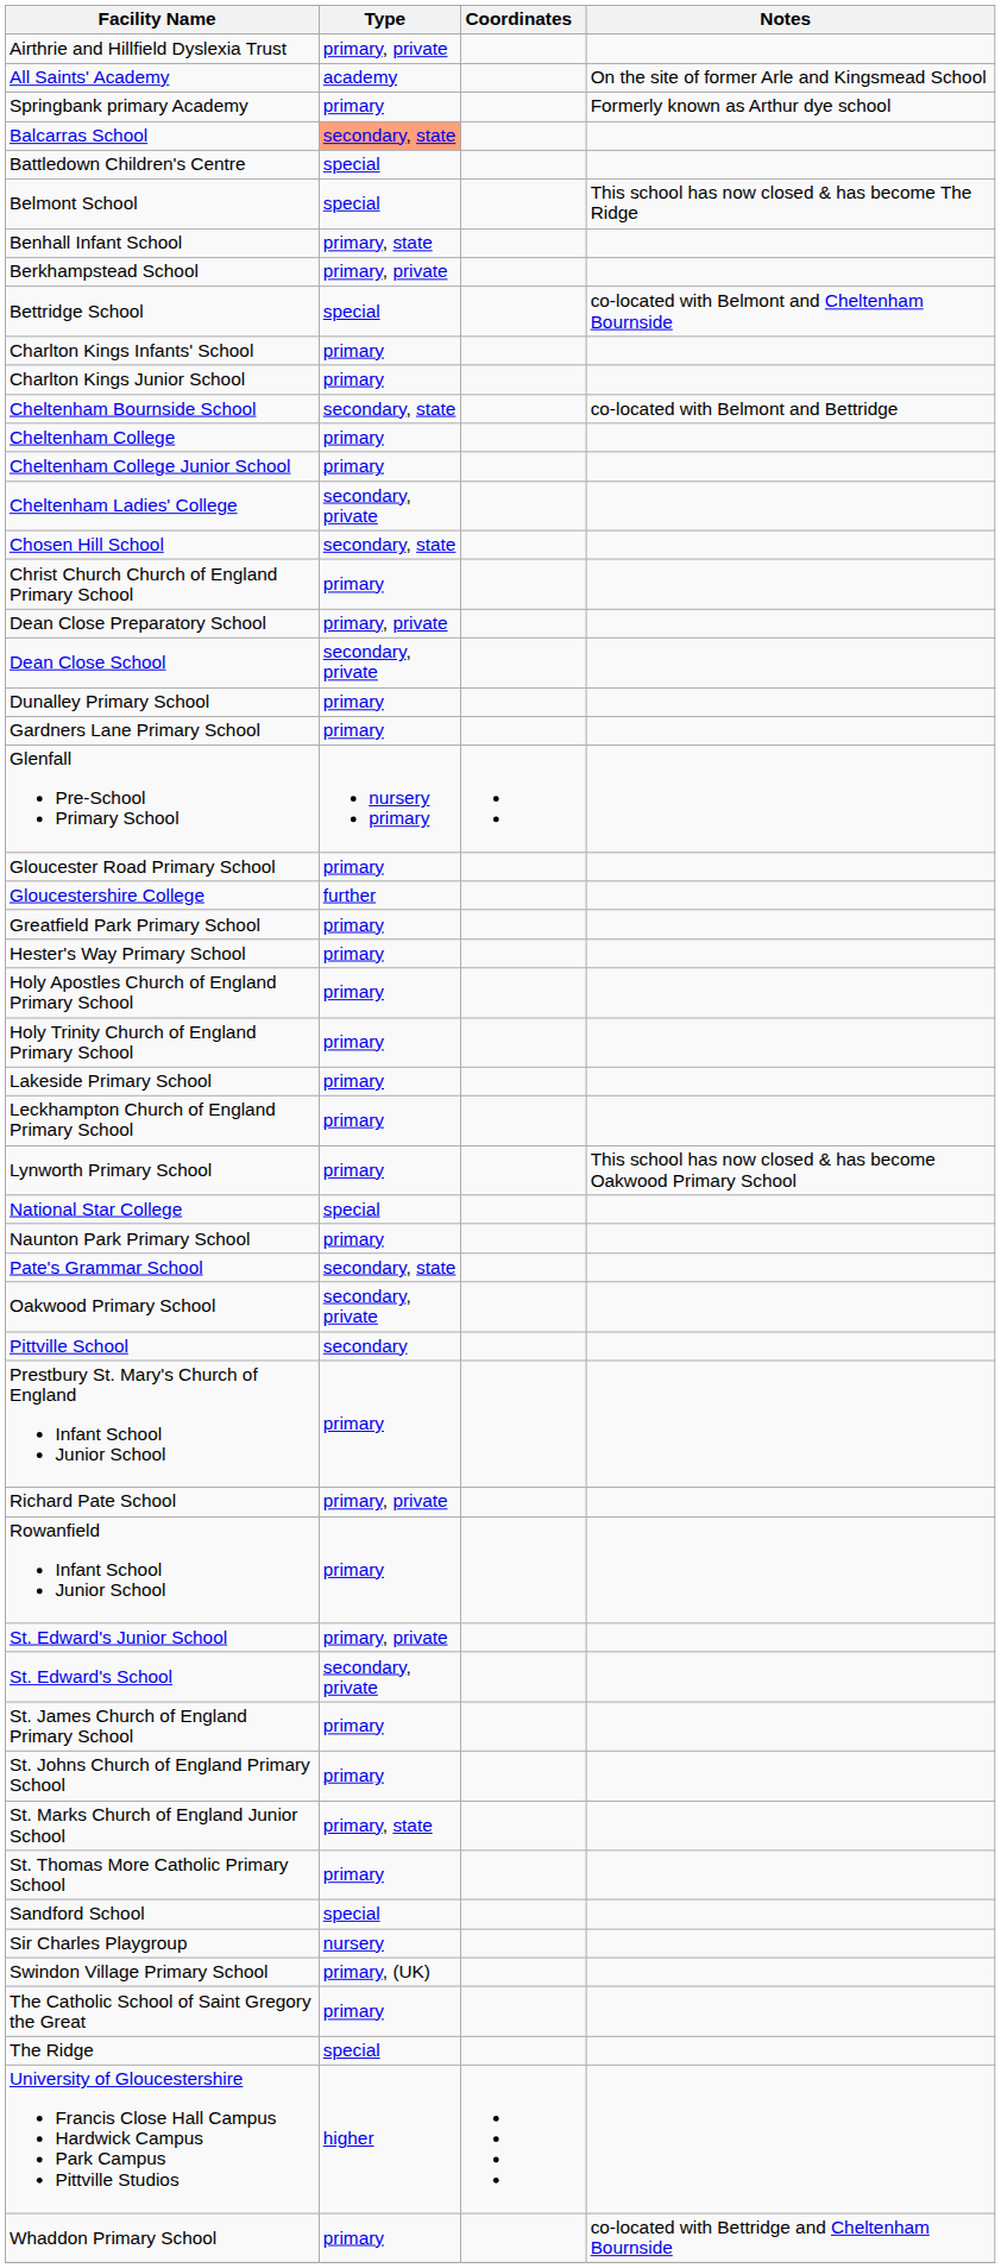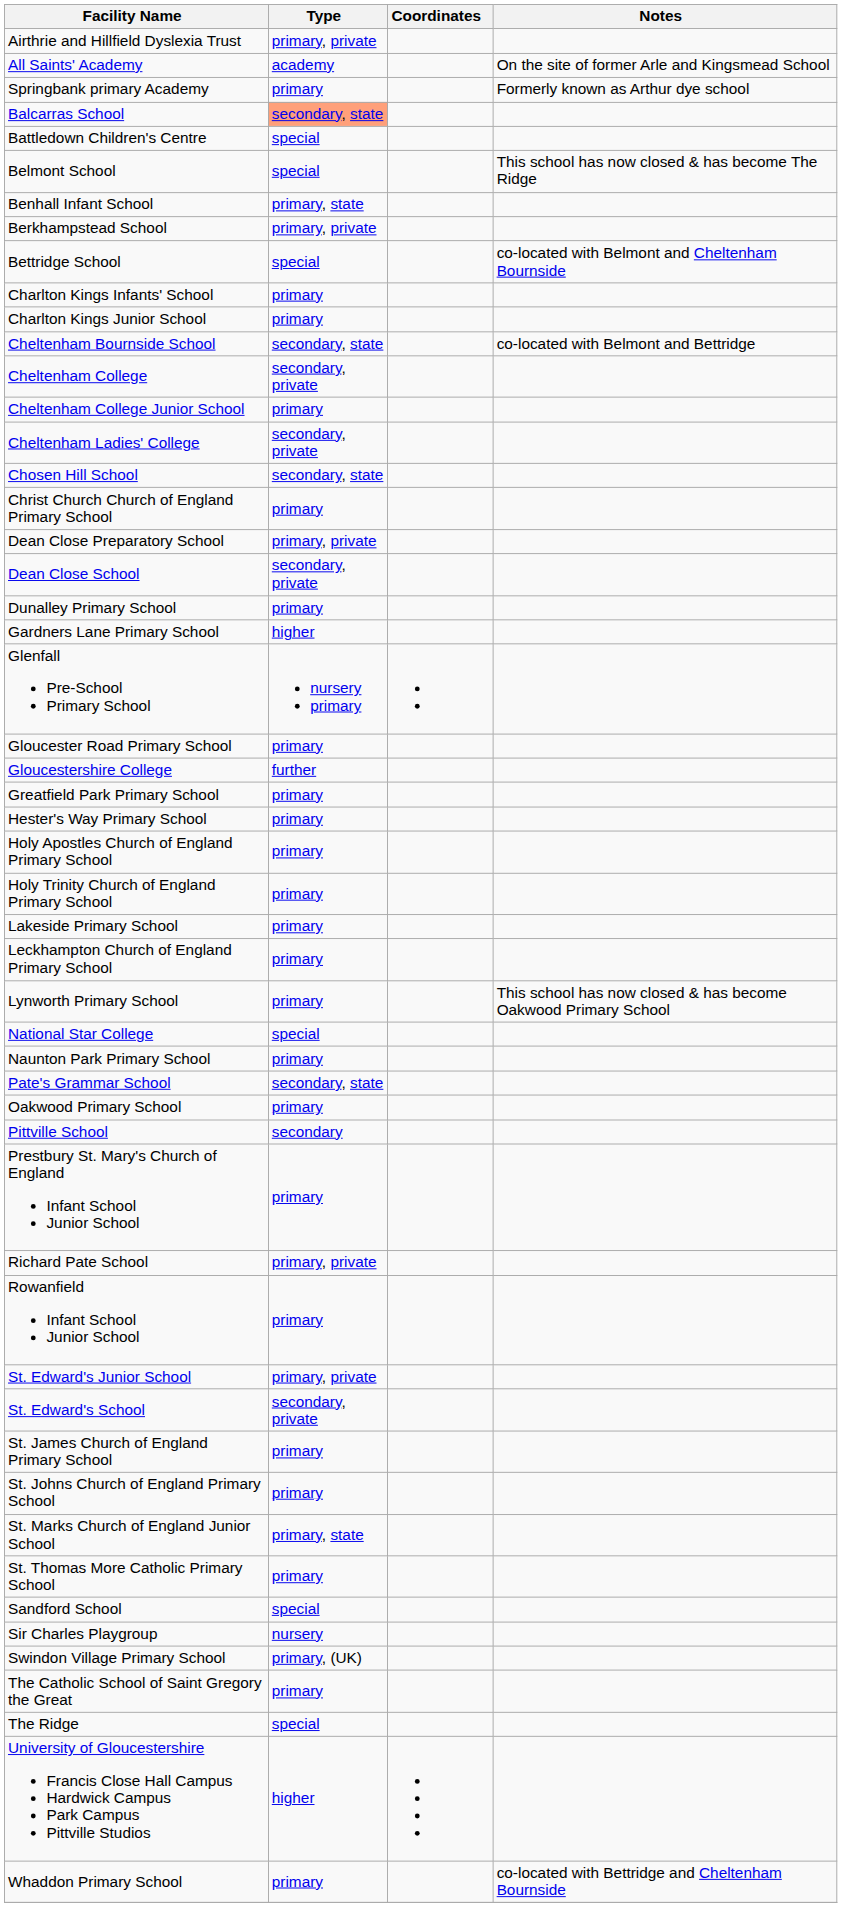 <table class="wikitable sortable" style="width:auto;">
 <tr>
 <th width="*"><strong>Facility Name</strong>  </th>
 <th width="*"><strong>Type</strong>  </th>
 <th width="*"><strong>Coordinates</strong>  </th>
 <th width="*"><strong>Notes</strong>  </th>
 </tr>
 <tr>
 <td>Airthrie and Hillfield Dyslexia Trust</td>
 <td><a href='#'>primary</a>, <a href='#'>private</a></td>
 <td></td>
 <td></td>
 </tr>
 <tr>
 <td><a href='#'>All Saints' Academy</a></td>
 <td><a href='#'>academy</a></td>
 <td></td>
 <td>On the site of former Arle and Kingsmead School</td>
 </tr>
 <tr>
 <td>Springbank primary Academy</td>
 <td><a href='#'>primary</a></td>
 <td></td>
 <td>Formerly known as Arthur dye school</td>
 </tr>
 <tr>
 <td><a href='#'>Balcarras School</a></td>
 <td style="background: lightsalmon;"><a href='#'>secondary</a>, <a href='#'>state</a></td>
 <td></td>
 <td></td>
 </tr>
 <tr>
 <td>Battledown Children's Centre</td>
 <td><a href='#'>special</a></td>
 <td></td>
 <td></td>
 </tr>
 <tr>
 <td>Belmont School</td>
 <td><a href='#'>special</a></td>
 <td></td>
 <td>This school has now closed & has become The Ridge</td>
 </tr>
 <tr>
 <td>Benhall Infant School</td>
 <td><a href='#'>primary</a>, <a href='#'>state</a></td>
 <td></td>
 <td></td>
 </tr>
 <tr>
 <td>Berkhampstead School</td>
 <td><a href='#'>primary</a>, <a href='#'>private</a></td>
 <td></td>
 <td></td>
 </tr>
 <tr>
 <td>Bettridge School</td>
 <td><a href='#'>special</a></td>
 <td></td>
 <td>co-located with Belmont and <a href='#'>Cheltenham Bournside</a></td>
 </tr>
 <tr>
 <td>Charlton Kings Infants' School</td>
 <td><a href='#'>primary</a></td>
 <td></td>
 <td></td>
 </tr>
 <tr>
 <td>Charlton Kings Junior School</td>
 <td><a href='#'>primary</a></td>
 <td></td>
 <td></td>
 </tr>
 <tr>
 <td><a href='#'>Cheltenham Bournside School</a></td>
 <td><a href='#'>secondary</a>, <a href='#'>state</a></td>
 <td></td>
 <td>co-located with Belmont and Bettridge</td>
 </tr>
 <tr>
 <td><a href='#'>Cheltenham College</a></td>
-<td><a href='#'>primary</a></td>
+<td><a href='#'>secondary</a>, <a href='#'>private</a></td>
 <td></td>
 <td></td>
 </tr>
 <tr>
 <td><a href='#'>Cheltenham College Junior School</a></td>
 <td><a href='#'>primary</a></td>
 <td></td>
 <td></td>
 </tr>
 <tr>
 <td><a href='#'>Cheltenham Ladies' College</a></td>
 <td><a href='#'>secondary</a>, <a href='#'>private</a></td>
 <td></td>
 <td></td>
 </tr>
 <tr>
 <td><a href='#'>Chosen Hill School</a></td>
 <td><a href='#'>secondary</a>, <a href='#'>state</a></td>
 <td></td>
 </tr>
 <tr>
 <td>Christ Church Church of England Primary School</td>
 <td><a href='#'>primary</a></td>
 <td></td>
 <td></td>
 </tr>
 <tr>
 <td>Dean Close Preparatory School</td>
 <td><a href='#'>primary</a>, <a href='#'>private</a></td>
 <td></td>
 <td></td>
 </tr>
 <tr>
 <td><a href='#'>Dean Close School</a></td>
 <td><a href='#'>secondary</a>, <a href='#'>private</a></td>
 <td></td>
 <td></td>
 </tr>
 <tr>
 <td>Dunalley Primary School</td>
 <td><a href='#'>primary</a></td>
 <td></td>
 <td></td>
 </tr>
 <tr>
 <td>Gardners Lane Primary School</td>
-<td><a href='#'>primary</a></td>
+<td><a href='#'>higher</a></td>
 <td></td>
 <td></td>
 </tr>
 <tr>
 <td>Glenfall<br><ul><li>Pre-School</li><li>Primary School</li></ul></td>
 <td><br><ul><li><a href='#'>nursery</a></li><li><a href='#'>primary</a></li></ul></td>
 <td><br><ul><li></li><li></li></ul></td>
 <td></td>
 </tr>
 <tr>
 <td>Gloucester Road Primary School</td>
 <td><a href='#'>primary</a></td>
 <td></td>
 <td></td>
 </tr>
 <tr>
 <td><a href='#'>Gloucestershire College</a></td>
 <td><a href='#'>further</a></td>
 <td></td>
 <td></td>
 </tr>
 <tr>
 <td>Greatfield Park Primary School</td>
 <td><a href='#'>primary</a></td>
 <td></td>
 <td></td>
 </tr>
 <tr>
 <td>Hester's Way Primary School</td>
 <td><a href='#'>primary</a></td>
 <td></td>
 <td></td>
 </tr>
 <tr>
 <td>Holy Apostles Church of England Primary School</td>
 <td><a href='#'>primary</a></td>
 <td></td>
 <td></td>
 </tr>
 <tr>
 <td>Holy Trinity Church of England Primary School</td>
 <td><a href='#'>primary</a></td>
 <td></td>
 <td></td>
 </tr>
 <tr>
 <td>Lakeside Primary School</td>
 <td><a href='#'>primary</a></td>
 <td></td>
 <td></td>
 </tr>
 <tr>
 <td>Leckhampton Church of England Primary School</td>
 <td><a href='#'>primary</a></td>
 <td></td>
 <td></td>
 </tr>
 <tr>
 <td>Lynworth Primary School</td>
 <td><a href='#'>primary</a></td>
 <td></td>
 <td>This school has now closed & has become Oakwood Primary School</td>
 </tr>
 <tr>
 <td><a href='#'>National Star College</a></td>
 <td><a href='#'>special</a></td>
 <td></td>
 <td></td>
 </tr>
 <tr>
 <td>Naunton Park Primary School</td>
 <td><a href='#'>primary</a></td>
 <td></td>
 <td></td>
 </tr>
 <tr>
 <td><a href='#'>Pate's Grammar School</a></td>
 <td><a href='#'>secondary</a>, <a href='#'>state</a></td>
 <td></td>
 <td></td>
 </tr>
 <tr>
 <td>Oakwood Primary School</td>
-<td><a href='#'>secondary</a>, <a href='#'>private</a></td>
+<td><a href='#'>primary</a></td>
 <td></td>
 <td></td>
 </tr>
 <tr>
 <td><a href='#'>Pittville School</a></td>
 <td><a href='#'>secondary</a></td>
 <td></td>
 <td></td>
 </tr>
 <tr>
 <td>Prestbury St. Mary's Church of England<br><ul><li>Infant School</li><li>Junior School</li></ul></td>
 <td><a href='#'>primary</a></td>
 <td></td>
 <td></td>
 </tr>
 <tr>
 <td>Richard Pate School</td>
 <td><a href='#'>primary</a>, <a href='#'>private</a></td>
 <td></td>
 <td></td>
 </tr>
 <tr>
 <td>Rowanfield<br><ul><li>Infant School</li><li>Junior School</li></ul></td>
 <td><a href='#'>primary</a></td>
 <td></td>
 </tr>
 <tr>
 <td><a href='#'>St. Edward's Junior School</a></td>
 <td><a href='#'>primary</a>, <a href='#'>private</a></td>
 <td></td>
 <td></td>
 </tr>
 <tr>
 <td><a href='#'>St. Edward's School</a></td>
 <td><a href='#'>secondary</a>, <a href='#'>private</a></td>
 <td></td>
 <td></td>
 </tr>
 <tr>
 <td>St. James Church of England Primary School</td>
 <td><a href='#'>primary</a></td>
 <td></td>
 <td></td>
 </tr>
 <tr>
 <td>St. Johns Church of England Primary School</td>
 <td><a href='#'>primary</a></td>
 <td></td>
 <td></td>
 </tr>
 <tr>
 <td>St. Marks Church of England Junior School</td>
 <td><a href='#'>primary</a>, <a href='#'>state</a></td>
 <td></td>
 <td></td>
 </tr>
 <tr>
 <td>St. Thomas More Catholic Primary School</td>
 <td><a href='#'>primary</a></td>
 <td></td>
 <td></td>
 </tr>
 <tr>
 <td>Sandford School</td>
 <td><a href='#'>special</a></td>
 <td></td>
 <td></td>
 </tr>
 <tr>
 <td>Sir Charles Playgroup</td>
 <td><a href='#'>nursery</a></td>
 <td></td>
 <td></td>
 </tr>
 <tr>
 <td>Swindon Village Primary School</td>
 <td><a href='#'>primary</a>, (UK)</td>
 <td></td>
 </tr>
 <tr>
 <td>The Catholic School of Saint Gregory the Great</td>
 <td><a href='#'>primary</a></td>
 <td></td>
 <td></td>
 </tr>
 <tr>
 <td>The Ridge</td>
 <td><a href='#'>special</a></td>
 <td></td>
 <td></td>
 </tr>
 <tr>
 <td><a href='#'>University of Gloucestershire</a><br><ul><li>Francis Close Hall Campus</li><li>Hardwick Campus</li><li>Park Campus</li><li>Pittville Studios</li></ul></td>
 <td><a href='#'>higher</a></td>
 <td><br><ul><li></li><li></li><li></li><li></li></ul></td>
 <td></td>
 </tr>
 <tr>
 <td>Whaddon Primary School</td>
 <td><a href='#'>primary</a></td>
 <td></td>
 <td>co-located with Bettridge and <a href='#'>Cheltenham Bournside</a></td>
 </tr>
 <tr>
 </tr>
 </table>
